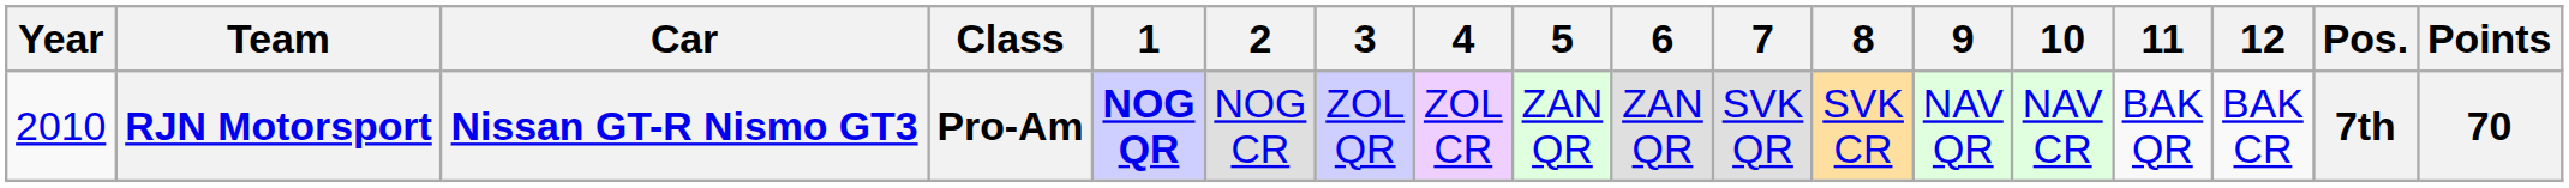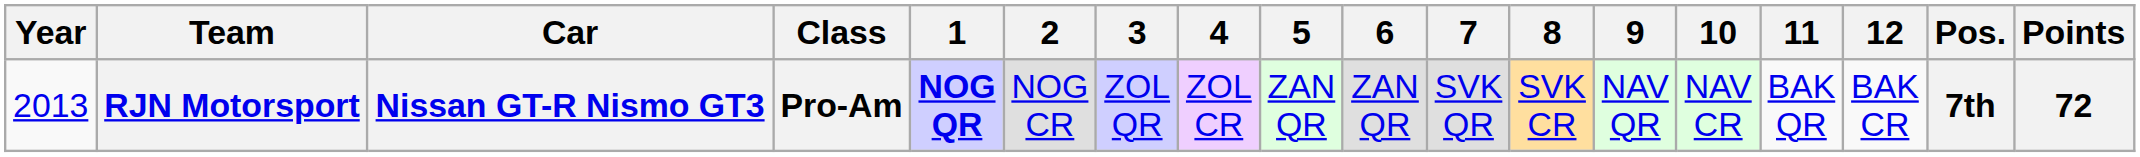 <table class="wikitable" border="1" style="text-align:center; font-size:90%;">
 <tr>
 <th>Year</th>
 <th>Team</th>
 <th>Car</th>
 <th>Class</th>
 <th>1</th>
 <th>2</th>
 <th>3</th>
 <th>4</th>
 <th>5</th>
 <th>6</th>
 <th>7</th>
 <th>8</th>
 <th>9</th>
 <th>10</th>
 <th>11</th>
 <th>12</th>
 <th>Pos.</th>
 <th>Points</th>
 </tr>
 <tr>
-<td><a href='#'>2010</a></td>
+<td><a href='#'>2013</a></td>
 <th><a href='#'>RJN Motorsport</a></th>
 <th><a href='#'>Nissan GT-R Nismo GT3</a></th>
 <th>Pro-Am</th>
 <td style="background: #cfcfff"><strong><a href='#'>NOG<br>QR</a><br></strong></td>
 <td style="background: #dfdfdf"><a href='#'>NOG<br>CR</a><br></td>
 <td style="background: #cfcfff"><a href='#'>ZOL<br>QR</a><br></td>
 <td style="background: #efcfff"><a href='#'>ZOL<br>CR</a><br></td>
 <td style="background: #dfffdf"><a href='#'>ZAN<br>QR</a><br></td>
 <td style="background: #dfdfdf"><a href='#'>ZAN<br>QR</a><br></td>
 <td style="background: #dfdfdf"><a href='#'>SVK<br>QR</a><br></td>
 <td style="background: #ffdf9f"><a href='#'>SVK<br>CR</a><br></td>
 <td style="background: #dfffdf"><a href='#'>NAV<br>QR</a><br></td>
 <td style="background: #dfffdf"><a href='#'>NAV<br>CR</a><br></td>
 <td><a href='#'>BAK<br>QR</a></td>
 <td><a href='#'>BAK<br>CR</a></td>
 <th>7th</th>
-<th>70</th>
+<th>72</th>
 </tr>
 </table>
